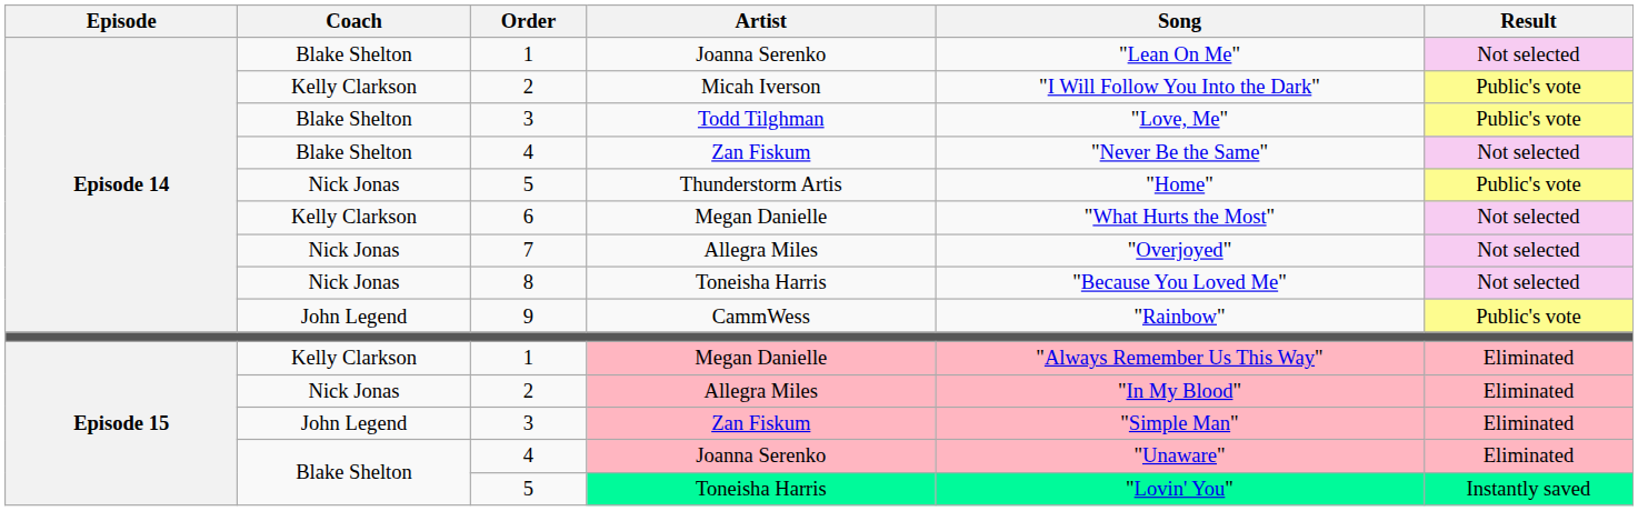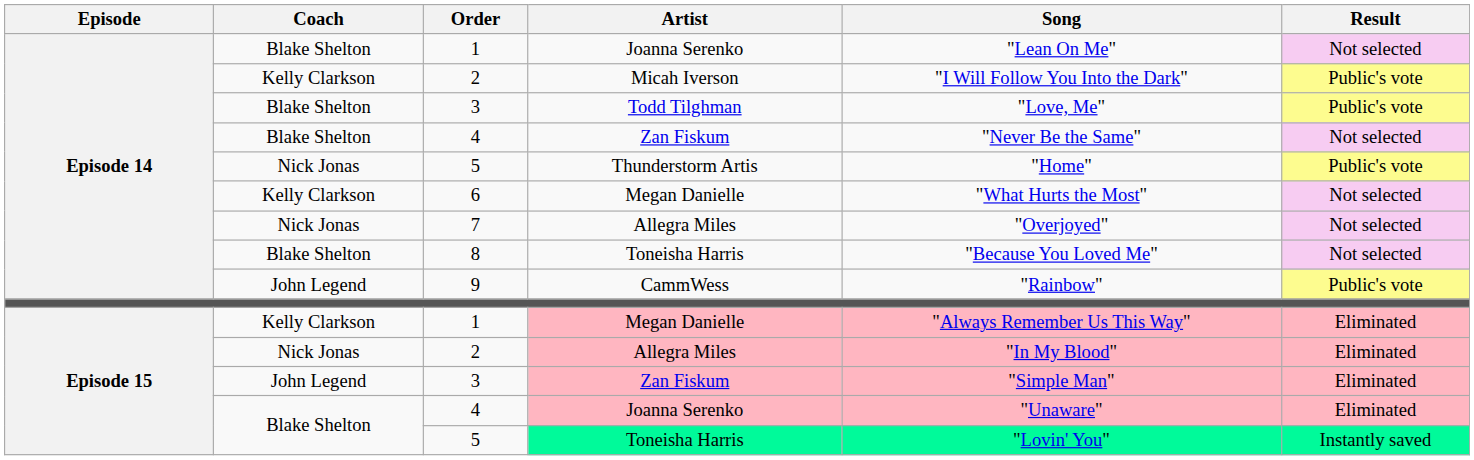 <table class="wikitable" style="text-align:center; width:100%">
 <tr>
 <th style="width:10%">Episode</th>
 <th style="width:10%">Coach</th>
 <th style="width:05%">Order</th>
 <th style="width:15%">Artist</th>
 <th style="width:21%">Song</th>
 <th style="width:09%">Result</th>
 </tr>
 <tr>
 <th rowspan="9" scope="row">Episode 14<br></th>
 <td>Blake Shelton</td>
 <td>1</td>
 <td>Joanna Serenko</td>
 <td>"<a href='#'>Lean On Me</a>"</td>
 <td style="background:#f7ccf2">Not selected</td>
 </tr>
 <tr>
 <td>Kelly Clarkson</td>
 <td>2</td>
 <td>Micah Iverson</td>
 <td>"<a href='#'>I Will Follow You Into the Dark</a>"</td>
 <td style="background:#fdfc8f">Public's vote</td>
 </tr>
 <tr>
 <td>Blake Shelton</td>
 <td>3</td>
 <td><a href='#'>Todd Tilghman</a></td>
 <td>"<a href='#'>Love, Me</a>"</td>
 <td style="background:#fdfc8f">Public's vote</td>
 </tr>
 <tr>
 <td>Blake Shelton</td>
 <td>4</td>
 <td><a href='#'>Zan Fiskum</a></td>
 <td>"<a href='#'>Never Be the Same</a>"</td>
 <td style="background:#f7ccf2">Not selected</td>
 </tr>
 <tr>
 <td>Nick Jonas</td>
 <td>5</td>
 <td>Thunderstorm Artis</td>
 <td>"<a href='#'>Home</a>"</td>
 <td style="background:#fdfc8f">Public's vote</td>
 </tr>
 <tr>
 <td>Kelly Clarkson</td>
 <td>6</td>
 <td>Megan Danielle</td>
 <td>"<a href='#'>What Hurts the Most</a>"</td>
 <td style="background:#f7ccf2">Not selected</td>
 </tr>
 <tr>
 <td>Nick Jonas</td>
 <td>7</td>
 <td>Allegra Miles</td>
 <td>"<a href='#'>Overjoyed</a>"</td>
 <td style="background:#f7ccf2">Not selected</td>
 </tr>
 <tr>
-<td>Nick Jonas</td>
+<td>Blake Shelton</td>
 <td>8</td>
 <td>Toneisha Harris</td>
 <td>"<a href='#'>Because You Loved Me</a>"</td>
 <td style="background:#f7ccf2">Not selected</td>
 </tr>
 <tr>
 <td>John Legend</td>
 <td>9</td>
 <td>CammWess</td>
 <td>"<a href='#'>Rainbow</a>"</td>
 <td style="background:#fdfc8f">Public's vote</td>
 </tr>
 <tr>
 <td colspan="6" style="background:#555"></td>
 </tr>
 <tr>
 <th rowspan="5" scope="row">Episode 15<br></th>
 <td>Kelly Clarkson</td>
 <td>1</td>
 <td style="background: lightpink">Megan Danielle</td>
 <td style="background: lightpink">"<a href='#'>Always Remember Us This Way</a>"</td>
 <td style="background: lightpink">Eliminated</td>
 </tr>
 <tr>
 <td>Nick Jonas</td>
 <td>2</td>
 <td style="background: lightpink">Allegra Miles</td>
 <td style="background: lightpink">"<a href='#'>In My Blood</a>"</td>
 <td style="background: lightpink">Eliminated</td>
 </tr>
 <tr>
 <td>John Legend</td>
 <td>3</td>
 <td style="background: lightpink"><a href='#'>Zan Fiskum</a></td>
 <td style="background: lightpink">"<a href='#'>Simple Man</a>"</td>
 <td style="background: lightpink">Eliminated</td>
 </tr>
 <tr>
 <td rowspan="2">Blake Shelton</td>
 <td>4</td>
 <td style="background: lightpink">Joanna Serenko</td>
 <td style="background: lightpink">"<a href='#'>Unaware</a>"</td>
 <td style="background: lightpink">Eliminated</td>
 </tr>
 <tr>
 <td>5</td>
 <td style="background:#00fa9a">Toneisha Harris</td>
 <td style="background:#00fa9a">"<a href='#'>Lovin' You</a>"</td>
 <td style="background:#00fa9a">Instantly saved</td>
 </tr>
 </table>
